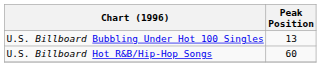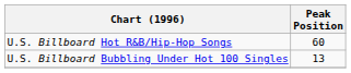 <table class="wikitable">
 <tr>
 <th>Chart (1996)</th>
 <th>Peak<br>Position</th>
 </tr>
 <tr>
+<td align="left">U.S. <em>Billboard</em> <a href='#'>Hot R&B/Hip-Hop Songs</a></td>
+<td align="center">60</td>
+</tr>
+<tr>
 <td align="left">U.S. <em>Billboard</em> <a href='#'>Bubbling Under Hot 100 Singles</a></td>
 <td align="center">13</td>
 </tr>
 <tr>
-<td align="left">U.S. <em>Billboard</em> <a href='#'>Hot R&B/Hip-Hop Songs</a></td>
-<td align="center">60</td>
-</tr>
-<tr>
 </tr>
 </table>
